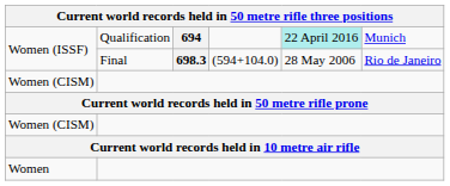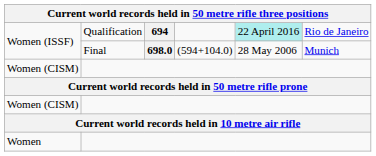 <table class="wikitable" style="font-size: 95%">
 <tr>
 <th colspan=7>Current world records held in <a href='#'>50 metre rifle three positions</a></th>
 </tr>
 <tr>
 <td rowspan=2>Women (ISSF)</td>
 <td>Qualification</td>
 <th>694</th>
 <td></td>
 <td style="background: paleturquoise;">22 April 2016</td>
-<td><a href='#'>Munich</a> </td>
+<td><a href='#'>Rio de Janeiro</a> </td>
 </tr>
 <tr>
 <td>Final</td>
-<th>698.3</th>
+<th>698.0</th>
 <td> (594+104.0)</td>
 <td>28 May 2006</td>
-<td><a href='#'>Rio de Janeiro</a> </td>
+<td><a href='#'>Munich</a> </td>
 </tr>
 <tr>
 <td rowspan=2>Women (CISM)<br></td>
 </tr>
 <tr>
 </tr>
 <tr>
 <th colspan=7>Current world records held in <a href='#'>50 metre rifle prone</a></th>
 </tr>
 <tr>
 <td rowspan=2>Women (CISM)<br></td>
 </tr>
 <tr>
 </tr>
 <tr>
 <th colspan=7>Current world records held in <a href='#'>10 metre air rifle</a></th>
 </tr>
 <tr>
 <td rowspan=2>Women<br></td>
 </tr>
 <tr>
 </tr>
 </table>
